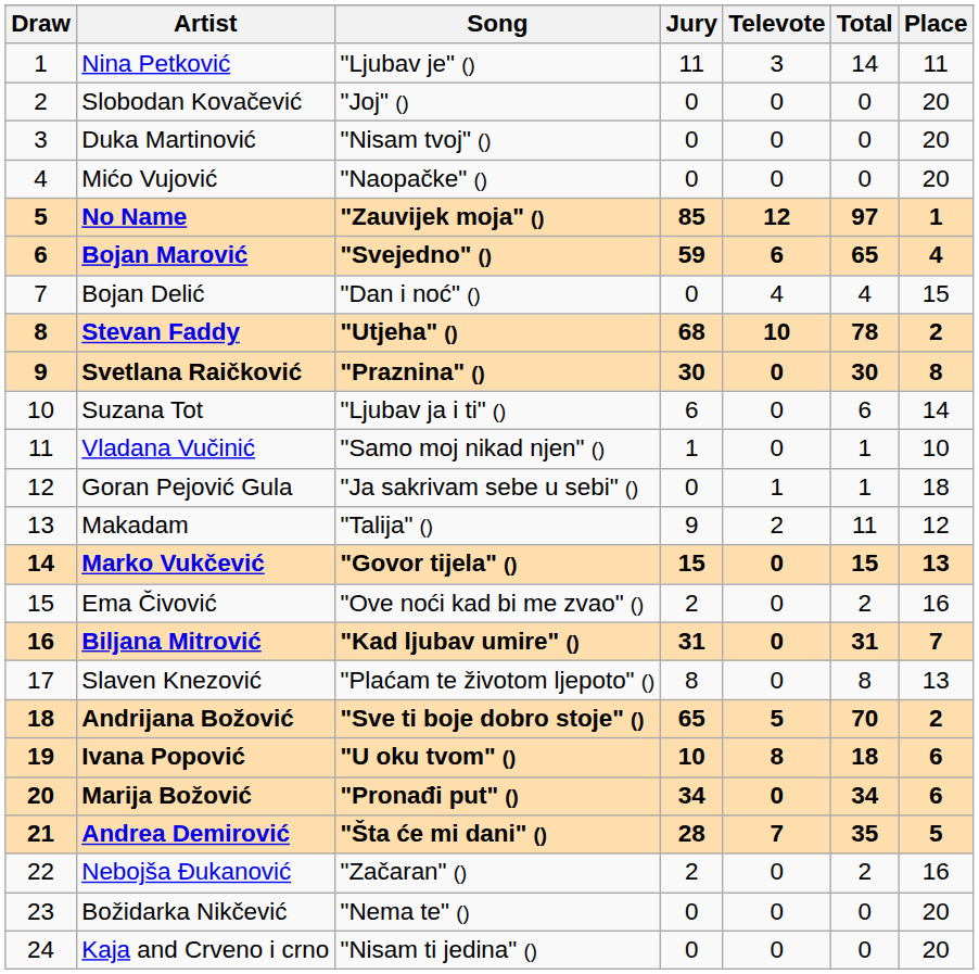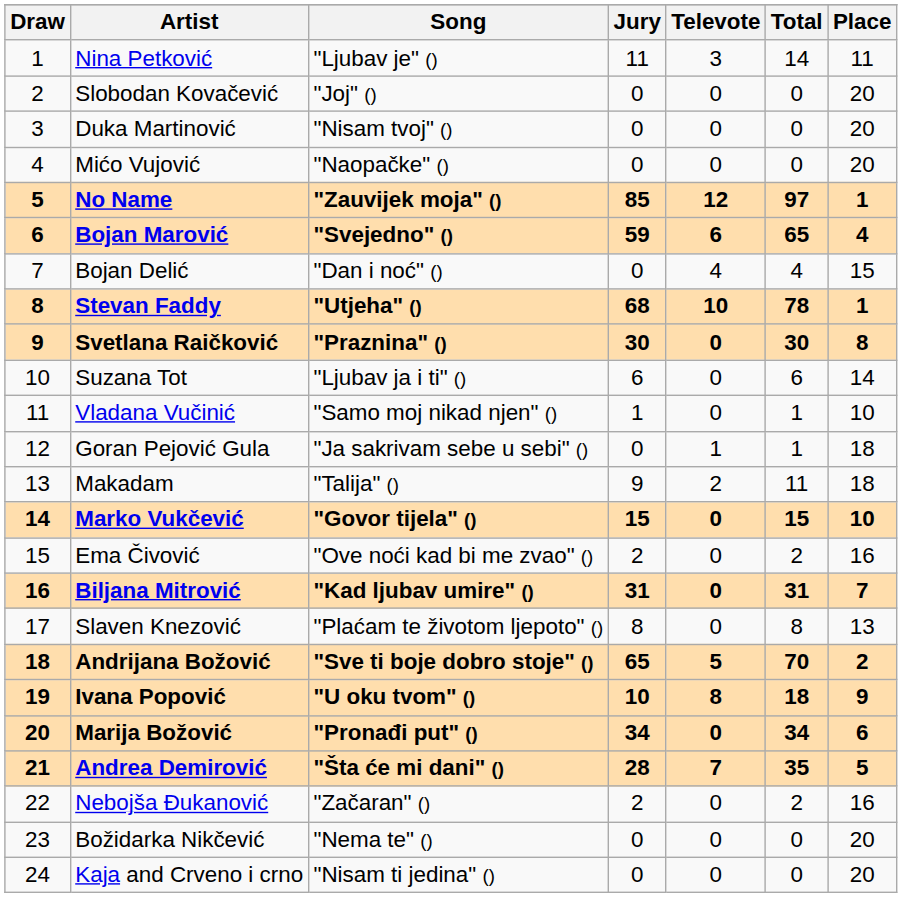 <table class="sortable wikitable" style="margin: 1em auto 1em auto; text-align:center;">
 <tr>
 </tr>
 <tr>
 <th>Draw</th>
 <th>Artist</th>
 <th>Song</th>
 <th>Jury</th>
 <th>Televote</th>
 <th>Total</th>
 <th>Place</th>
 </tr>
 <tr>
 <td>1</td>
 <td align="left"><a href='#'>Nina Petković</a></td>
 <td align="left">"Ljubav je" <small>()</small></td>
 <td>11</td>
 <td>3</td>
 <td>14</td>
 <td>11</td>
 </tr>
 <tr>
 <td>2</td>
 <td align="left">Slobodan Kovačević</td>
 <td align="left">"Јој" <small>()</small></td>
 <td>0</td>
 <td>0</td>
 <td>0</td>
 <td>20</td>
 </tr>
 <tr>
 <td>3</td>
 <td align="left">Duka Martinović</td>
 <td align="left">"Nisam tvoj" <small>()</small></td>
 <td>0</td>
 <td>0</td>
 <td>0</td>
 <td>20</td>
 </tr>
 <tr>
 <td>4</td>
 <td align="left">Mićo Vujović</td>
 <td align="left">"Naopačke" <small>()</small></td>
 <td>0</td>
 <td>0</td>
 <td>0</td>
 <td>20</td>
 </tr>
 <tr style="font-weight:bold; background:navajowhite;">
 <td>5</td>
 <td align="left"><a href='#'>No Name</a></td>
 <td align="left">"Zauvijek moja" <small>()</small></td>
 <td>85</td>
 <td>12</td>
 <td>97</td>
 <td>1</td>
 </tr>
 <tr style="font-weight:bold; background:navajowhite;">
 <td>6</td>
 <td align="left"><a href='#'>Bojan Marović</a></td>
 <td align="left">"Svejedno" <small>()</small></td>
 <td>59</td>
 <td>6</td>
 <td>65</td>
 <td>4</td>
 </tr>
 <tr>
 <td>7</td>
 <td align="left">Bojan Delić</td>
 <td align="left">"Dan i noć" <small>()</small></td>
 <td>0</td>
 <td>4</td>
 <td>4</td>
 <td>15</td>
 </tr>
 <tr style="font-weight:bold; background:navajowhite;">
 <td>8</td>
 <td align="left"><a href='#'>Stevan Faddy</a></td>
 <td align="left">"Utjeha" <small>()</small></td>
 <td>68</td>
 <td>10</td>
 <td>78</td>
-<td>2</td>
+<td>1</td>
 </tr>
 <tr style="font-weight:bold; background:navajowhite;">
 <td>9</td>
 <td align="left">Svetlana Raičković</td>
 <td align="left">"Praznina" <small>()</small></td>
 <td>30</td>
 <td>0</td>
 <td>30</td>
 <td>8</td>
 </tr>
 <tr>
 <td>10</td>
 <td align="left">Suzana Tot</td>
 <td align="left">"Ljubav ja i ti" <small>()</small></td>
 <td>6</td>
 <td>0</td>
 <td>6</td>
 <td>14</td>
 </tr>
 <tr>
 <td>11</td>
 <td align="left"><a href='#'>Vladana Vučinić</a></td>
 <td align="left">"Samo moj nikad njen" <small>()</small></td>
 <td>1</td>
 <td>0</td>
 <td>1</td>
 <td>10</td>
 </tr>
 <tr>
 <td>12</td>
 <td align="left">Goran Pejović Gula</td>
 <td align="left">"Ja sakrivam sebe u sebi" <small>()</small></td>
 <td>0</td>
 <td>1</td>
 <td>1</td>
 <td>18</td>
 </tr>
 <tr>
 <td>13</td>
 <td align="left">Makadam</td>
 <td align="left">"Talija" <small>()</small></td>
 <td>9</td>
 <td>2</td>
 <td>11</td>
-<td>12</td>
+<td>18</td>
 </tr>
 <tr style="font-weight:bold; background:navajowhite;">
 <td>14</td>
 <td align="left"><a href='#'>Marko Vukčević</a></td>
 <td align="left">"Govor tijela" <small>()</small></td>
 <td>15</td>
 <td>0</td>
 <td>15</td>
-<td>13</td>
+<td>10</td>
 </tr>
 <tr>
 <td>15</td>
 <td align="left">Еma Čivović</td>
 <td align="left">"Ove noći kad bi me zvao" <small>()</small></td>
 <td>2</td>
 <td>0</td>
 <td>2</td>
 <td>16</td>
 </tr>
 <tr style="font-weight:bold; background:navajowhite;">
 <td>16</td>
 <td align="left"><a href='#'>Biljana Mitrović</a></td>
 <td align="left">"Kad ljubav umire" <small>()</small></td>
 <td>31</td>
 <td>0</td>
 <td>31</td>
 <td>7</td>
 </tr>
 <tr>
 <td>17</td>
 <td align="left">Slaven Knezović</td>
 <td align="left">"Plaćam te životom ljepoto" <small>()</small></td>
 <td>8</td>
 <td>0</td>
 <td>8</td>
 <td>13</td>
 </tr>
 <tr style="font-weight:bold; background:navajowhite;">
 <td>18</td>
 <td align="left">Andrijana Božović</td>
 <td align="left">"Sve ti boje dobro stoje" <small>()</small></td>
 <td>65</td>
 <td>5</td>
 <td>70</td>
 <td>2</td>
 </tr>
 <tr style="font-weight:bold; background:navajowhite;">
 <td>19</td>
 <td align="left">Ivana Popović</td>
 <td align="left">"U oku tvom" <small>()</small></td>
 <td>10</td>
 <td>8</td>
 <td>18</td>
-<td>6</td>
+<td>9</td>
 </tr>
 <tr style="font-weight:bold; background:navajowhite;">
 <td>20</td>
 <td align="left">Marija Božović</td>
 <td align="left">"Pronađi put" <small>()</small></td>
 <td>34</td>
 <td>0</td>
 <td>34</td>
 <td>6</td>
 </tr>
 <tr style="font-weight:bold; background:navajowhite;">
 <td>21</td>
 <td align="left"><a href='#'>Andrea Demirović</a></td>
 <td align="left">"Šta će mi dani" <small>()</small></td>
 <td>28</td>
 <td>7</td>
 <td>35</td>
 <td>5</td>
 </tr>
 <tr>
 <td>22</td>
 <td align="left"><a href='#'>Nebojša Đukanović</a></td>
 <td align="left">"Začaran" <small>()</small></td>
 <td>2</td>
 <td>0</td>
 <td>2</td>
 <td>16</td>
 </tr>
 <tr>
 <td>23</td>
 <td align="left">Božidarka Nikčević</td>
 <td align="left">"Nema te" <small>()</small></td>
 <td>0</td>
 <td>0</td>
 <td>0</td>
 <td>20</td>
 </tr>
 <tr>
 <td>24</td>
 <td align="left"><a href='#'>Kаја</a> and Crveno i crno</td>
 <td align="left">"Nisam ti jedina" <small>()</small></td>
 <td>0</td>
 <td>0</td>
 <td>0</td>
 <td>20</td>
 </tr>
 </table>
